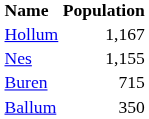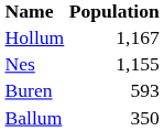 <table class="toccolours" style="margin: 0 2em 0 2em;">
 <tr>
 <td><strong>Name</strong></td>
 <td ALIGN="right"><strong>Population</strong></td>
 </tr>
 <tr>
 <td><a href='#'>Hollum</a></td>
 <td ALIGN="right">1,167</td>
 </tr>
 <tr>
 <td><a href='#'>Nes</a></td>
 <td ALIGN="right">1,155</td>
 </tr>
 <tr>
 <td><a href='#'>Buren</a></td>
-<td ALIGN="right">715</td>
+<td ALIGN="right">593</td>
 </tr>
 <tr>
 <td><a href='#'>Ballum</a></td>
 <td ALIGN="right">350</td>
 </tr>
 </table>
